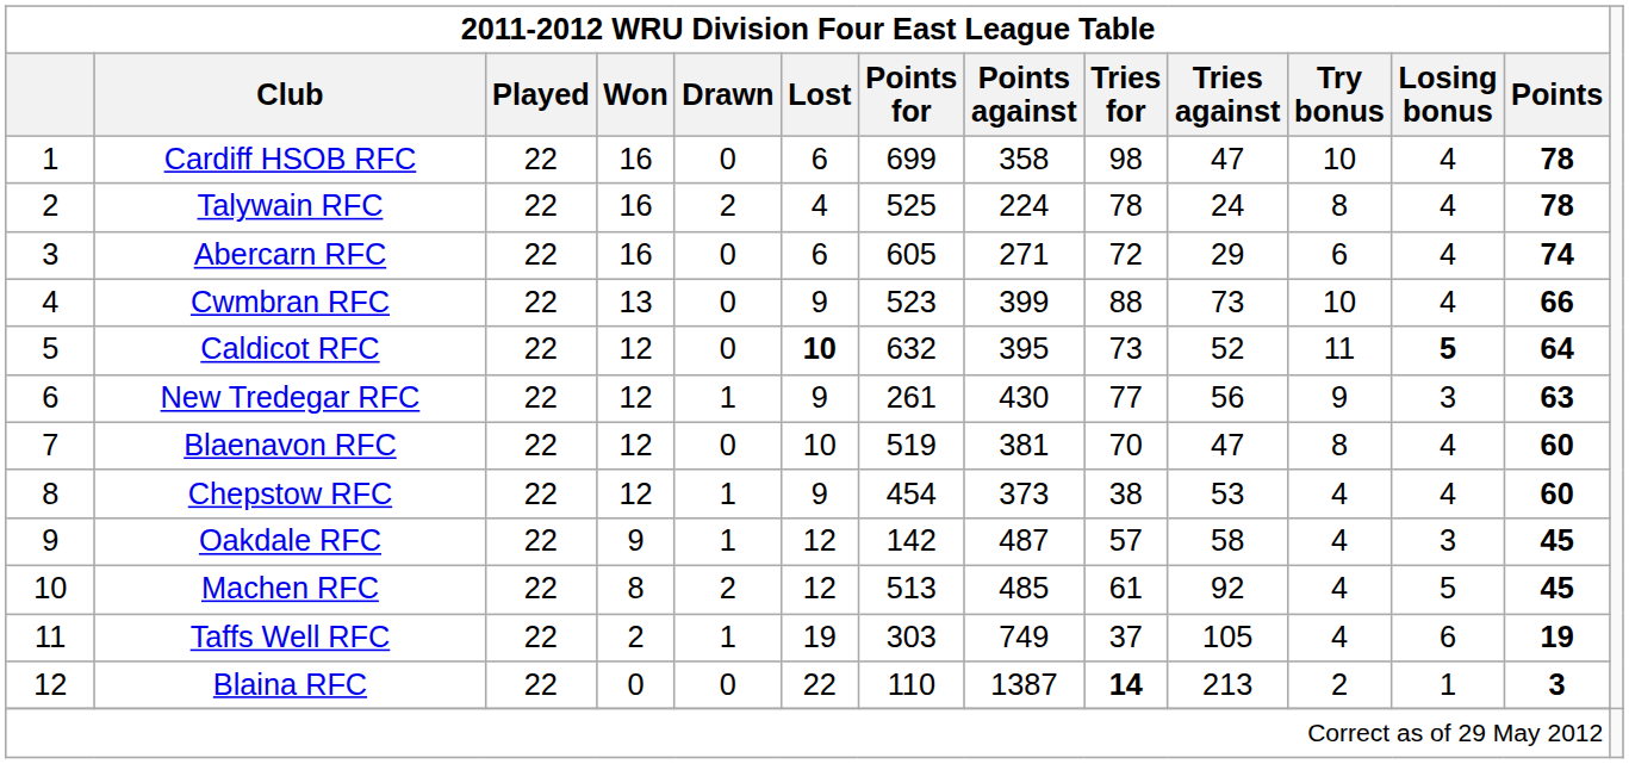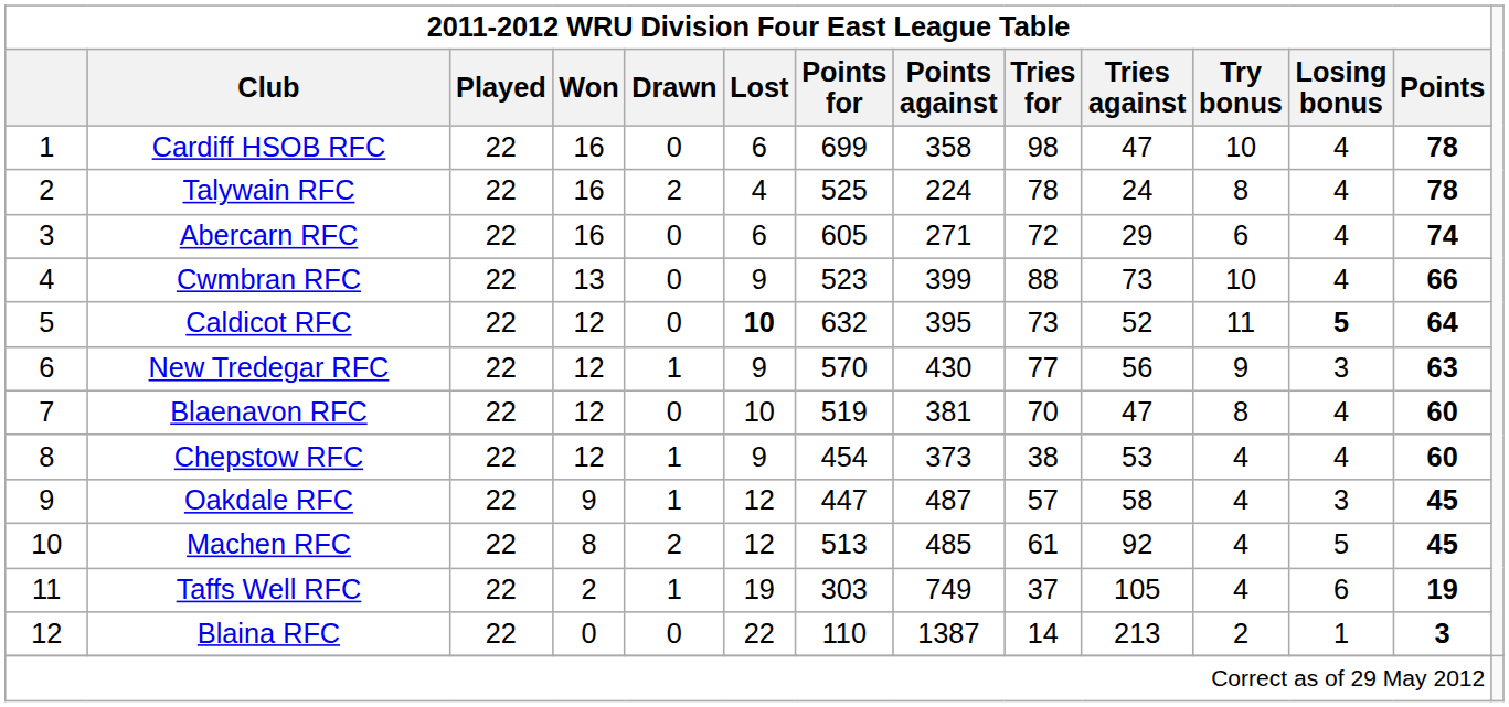 <table class="wikitable" style="float:left; margin-right:15px; text-align: center;">
 <tr>
 <td colspan="13" bgcolor="#FFFFFF" cellpadding="0" cellspacing="0"><strong>2011-2012 WRU Division Four East League Table</strong></td>
 </tr>
 <tr>
 <th bgcolor="#efefef" width="40"></th>
 <th bgcolor="#efefef" width="200">Club</th>
 <th bgcolor="#efefef" width="20">Played</th>
 <th bgcolor="#efefef" width="20">Won</th>
 <th bgcolor="#efefef" width="20">Drawn</th>
 <th bgcolor="#efefef" width="20">Lost</th>
 <th bgcolor="#efefef" width="20">Points for</th>
 <th bgcolor="#efefef" width="20">Points against</th>
 <th bgcolor="#efefef" width="20">Tries for</th>
 <th bgcolor="#efefef" width="20">Tries against</th>
 <th bgcolor="#efefef" width="20">Try bonus</th>
 <th bgcolor="#efefef" width="20">Losing bonus</th>
 <th bgcolor="#efefef" width="20">Points</th>
 </tr>
 <tr bgcolor=#ffffff align=center>
 <td>1</td>
 <td><a href='#'>Cardiff HSOB RFC</a></td>
 <td>22</td>
 <td>16</td>
 <td>0</td>
 <td>6</td>
 <td>699</td>
 <td>358</td>
 <td>98</td>
 <td>47</td>
 <td>10</td>
 <td>4</td>
 <td><strong>78</strong></td>
 </tr>
 <tr bgcolor=#ffffff align=center>
 <td>2</td>
 <td><a href='#'>Talywain RFC</a></td>
 <td>22</td>
 <td>16</td>
 <td>2</td>
 <td>4</td>
 <td>525</td>
 <td>224</td>
 <td>78</td>
 <td>24</td>
 <td>8</td>
 <td>4</td>
 <td><strong>78</strong></td>
 </tr>
 <tr bgcolor=#ffffff align=center>
 <td>3</td>
 <td><a href='#'>Abercarn RFC</a></td>
 <td>22</td>
 <td>16</td>
 <td>0</td>
 <td>6</td>
 <td>605</td>
 <td>271</td>
 <td>72</td>
 <td>29</td>
 <td>6</td>
 <td>4</td>
 <td><strong>74</strong></td>
 </tr>
 <tr bgcolor=#ffffff align=center>
 <td>4</td>
 <td><a href='#'>Cwmbran RFC</a></td>
 <td>22</td>
 <td>13</td>
 <td>0</td>
 <td>9</td>
 <td>523</td>
 <td>399</td>
 <td>88</td>
 <td>73</td>
 <td>10</td>
 <td>4</td>
 <td><strong>66</strong></td>
 </tr>
 <tr bgcolor=#ffffff align=center>
 <td>5</td>
 <td><a href='#'>Caldicot RFC</a></td>
 <td>22</td>
 <td>12</td>
 <td>0</td>
 <td><strong>10</strong></td>
 <td>632</td>
 <td>395</td>
 <td>73</td>
 <td>52</td>
 <td>11</td>
 <td><strong>5</strong></td>
 <td><strong>64</strong></td>
 </tr>
 <tr bgcolor=#ffffff align=center>
 <td>6</td>
 <td><a href='#'>New Tredegar RFC</a></td>
 <td>22</td>
 <td>12</td>
 <td>1</td>
 <td>9</td>
-<td>261</td>
+<td>570</td>
 <td>430</td>
 <td>77</td>
 <td>56</td>
 <td>9</td>
 <td>3</td>
 <td><strong>63</strong></td>
 </tr>
 <tr bgcolor=#ffffff align=center>
 <td>7</td>
 <td><a href='#'>Blaenavon RFC</a></td>
 <td>22</td>
 <td>12</td>
 <td>0</td>
 <td>10</td>
 <td>519</td>
 <td>381</td>
 <td>70</td>
 <td>47</td>
 <td>8</td>
 <td>4</td>
 <td><strong>60</strong></td>
 </tr>
 <tr bgcolor=#ffffff align=center>
 <td>8</td>
 <td><a href='#'>Chepstow RFC</a></td>
 <td>22</td>
 <td>12</td>
 <td>1</td>
 <td>9</td>
 <td>454</td>
 <td>373</td>
 <td>38</td>
 <td>53</td>
 <td>4</td>
 <td>4</td>
 <td><strong>60</strong></td>
 </tr>
 <tr bgcolor=#ffffff align=center>
 <td>9</td>
 <td><a href='#'>Oakdale RFC</a></td>
 <td>22</td>
 <td>9</td>
 <td>1</td>
 <td>12</td>
-<td>142</td>
+<td>447</td>
 <td>487</td>
 <td>57</td>
 <td>58</td>
 <td>4</td>
 <td>3</td>
 <td><strong>45</strong></td>
 </tr>
 <tr bgcolor=#ffffff align=center>
 <td>10</td>
 <td><a href='#'>Machen RFC</a></td>
 <td>22</td>
 <td>8</td>
 <td>2</td>
 <td>12</td>
 <td>513</td>
 <td>485</td>
 <td>61</td>
 <td>92</td>
 <td>4</td>
 <td>5</td>
 <td><strong>45</strong></td>
 </tr>
 <tr bgcolor=#ffffff align=center>
 <td>11</td>
 <td><a href='#'>Taffs Well RFC</a></td>
 <td>22</td>
 <td>2</td>
 <td>1</td>
 <td>19</td>
 <td>303</td>
 <td>749</td>
 <td>37</td>
 <td>105</td>
 <td>4</td>
 <td>6</td>
 <td><strong>19</strong></td>
 </tr>
 <tr bgcolor=#ffffff align=center>
 <td>12</td>
 <td><a href='#'>Blaina RFC</a></td>
 <td>22</td>
 <td>0</td>
 <td>0</td>
 <td>22</td>
 <td>110</td>
 <td>1387</td>
-<td><strong>14</strong></td>
+<td>14</td>
 <td>213</td>
 <td>2</td>
 <td>1</td>
 <td><strong>3</strong></td>
 </tr>
 <tr bgcolor=#ffffff align=center>
 </tr>
 <tr>
 <td colspan="13" align="right" bgcolor="#FFFFFF" cellpadding="0" cellspacing="0"><small>Correct as of 29 May 2012</small></td>
 <td></td>
 </tr>
 </table>
